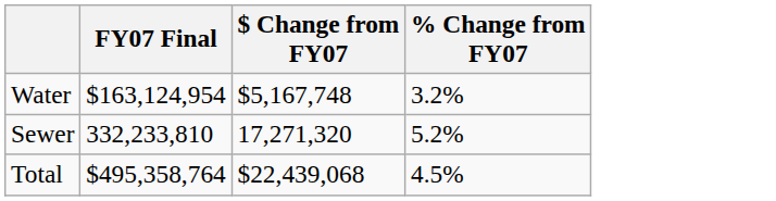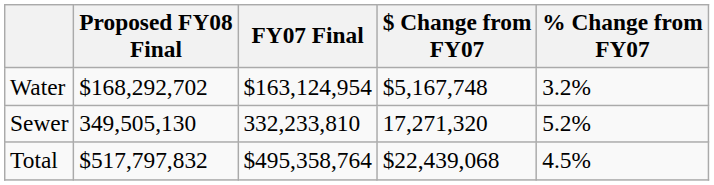 <table class="wikitable">
 <tr>
 <th></th>
+<th>Proposed FY08<br>Final</th>
 <th>FY07 Final</th>
 <th>$ Change from<br>FY07</th>
 <th>% Change from<br>FY07</th>
 </tr>
 <tr>
 <td>Water</td>
+<td>$168,292,702</td>
 <td>$163,124,954</td>
 <td>$5,167,748</td>
 <td>3.2%</td>
 </tr>
 <tr>
 <td>Sewer</td>
+<td>349,505,130</td>
 <td>332,233,810</td>
 <td>17,271,320</td>
 <td>5.2%</td>
 </tr>
 <tr>
 <td>Total</td>
+<td>$517,797,832</td>
 <td>$495,358,764</td>
 <td>$22,439,068</td>
 <td>4.5%</td>
 </tr>
 </table>
